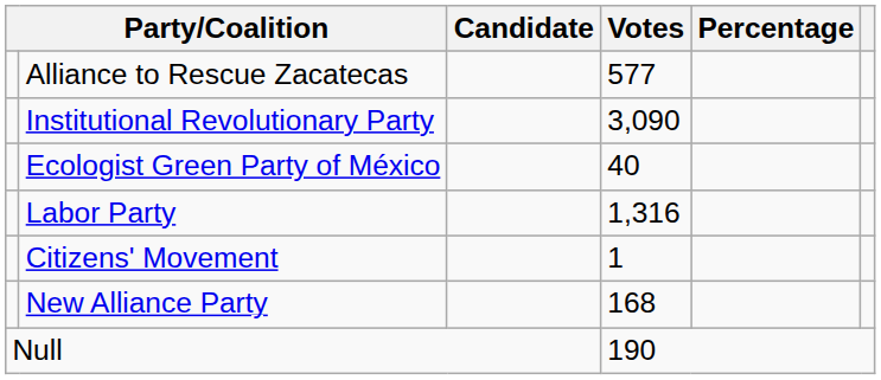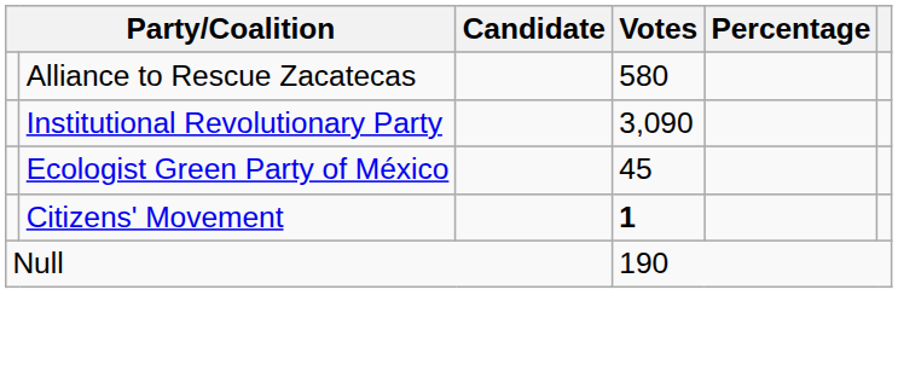 <table class="wikitable">
 <tr>
 <th colspan="2"><strong>Party/Coalition</strong></th>
 <th><strong>Candidate</strong></th>
 <th><strong>Votes</strong></th>
 <th><strong>Percentage</strong></th>
 <th></th>
 </tr>
 <tr>
 <td></td>
 <td>Alliance to Rescue Zacatecas</td>
 <td></td>
-<td>577</td>
+<td>580</td>
 <td></td>
 <td></td>
 </tr>
 <tr>
 <td></td>
 <td><a href='#'>Institutional Revolutionary Party</a></td>
 <td></td>
 <td>3,090</td>
 <td></td>
 <td></td>
 </tr>
 <tr>
 <td></td>
 <td><a href='#'>Ecologist Green Party of México</a></td>
 <td></td>
-<td>40</td>
-<td></td>
-<td></td>
-</tr>
-<tr>
-<td></td>
-<td><a href='#'>Labor Party</a></td>
-<td></td>
-<td>1,316</td>
+<td>45</td>
 <td></td>
 <td></td>
 </tr>
 <tr>
 <td></td>
 <td><a href='#'>Citizens' Movement</a></td>
 <td></td>
-<td>1</td>
-<td></td>
-</tr>
-<tr>
-<td></td>
-<td><a href='#'>New Alliance Party</a></td>
-<td></td>
-<td>168</td>
-<td></td>
+<td><strong>1</strong></td>
 <td></td>
 </tr>
 <tr>
 <td colspan="3">Null</td>
 <td colspan="3">190</td>
 </tr>
 </table>
